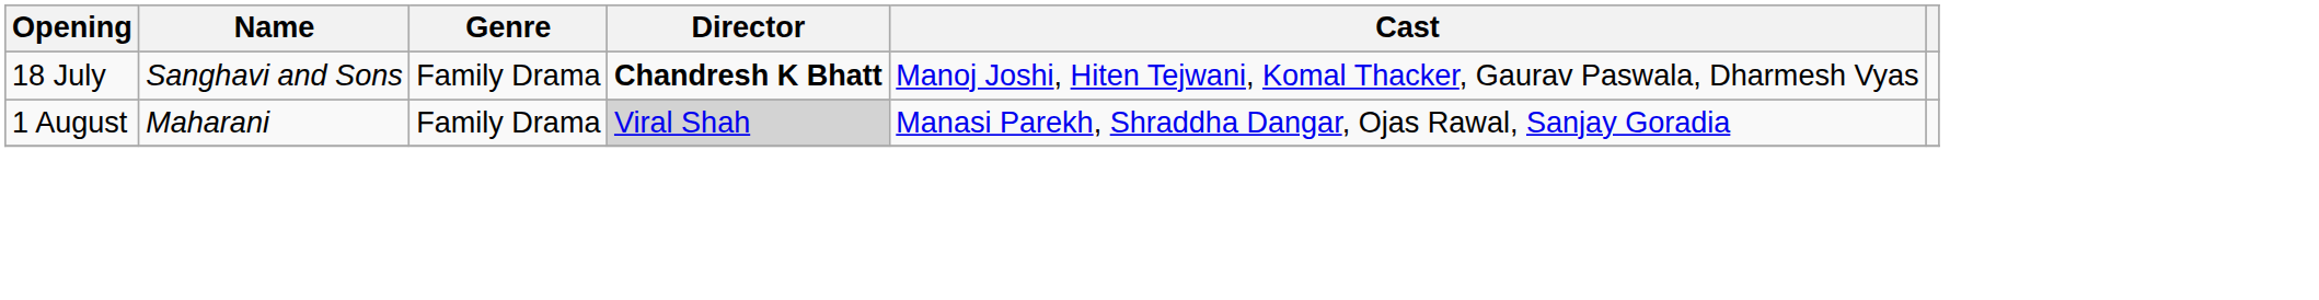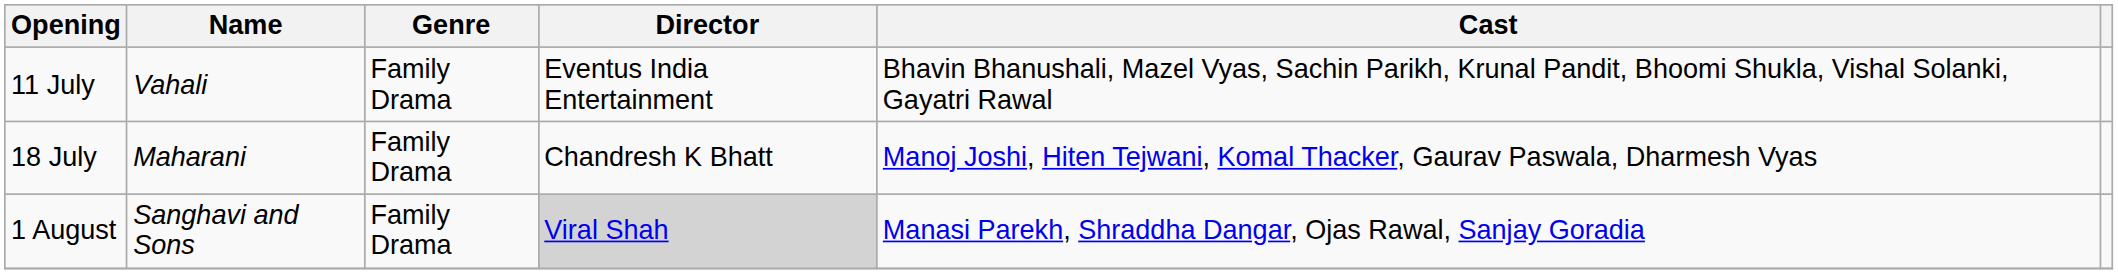 <table class="wikitable sortable">
 <tr>
 <th>Opening</th>
 <th>Name</th>
 <th>Genre</th>
 <th>Director</th>
 <th>Cast</th>
 <th></th>
 </tr>
 <tr>
+<td>11 July</td>
+<td><em>Vahali</em></td>
+<td>Family Drama</td>
+<td>Eventus India Entertainment</td>
+<td>Bhavin Bhanushali, Mazel Vyas, Sachin Parikh, Krunal Pandit, Bhoomi Shukla, Vishal Solanki, Gayatri Rawal</td>
+<td></td>
+</tr>
+<tr>
 <td>18 July</td>
-<td><em>Sanghavi and Sons</em></td>
+<td><em>Maharani</em></td>
 <td>Family Drama</td>
-<td><strong>Chandresh K Bhatt</strong></td>
+<td>Chandresh K Bhatt</td>
 <td><a href='#'>Manoj Joshi</a>, <a href='#'>Hiten Tejwani</a>, <a href='#'>Komal Thacker</a>, Gaurav Paswala, Dharmesh Vyas</td>
 <td></td>
 </tr>
 <tr>
 <td>1 August</td>
-<td><em>Maharani</em></td>
+<td><em>Sanghavi and Sons</em></td>
 <td>Family Drama</td>
 <td style="background: lightgrey;"><a href='#'>Viral Shah</a></td>
 <td><a href='#'>Manasi Parekh</a>, <a href='#'>Shraddha Dangar</a>, Ojas Rawal, <a href='#'>Sanjay Goradia</a></td>
 <td></td>
 </tr>
 <tr>
 </tr>
 </table>
